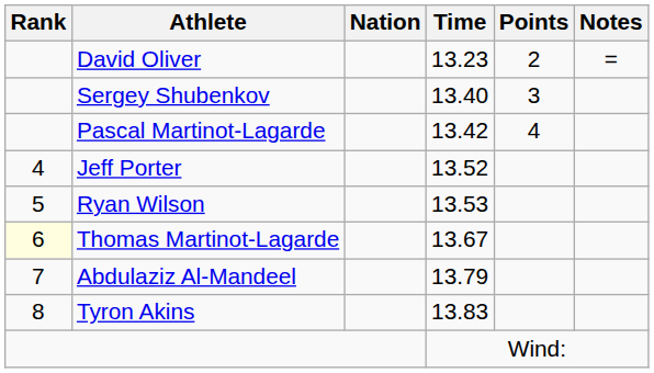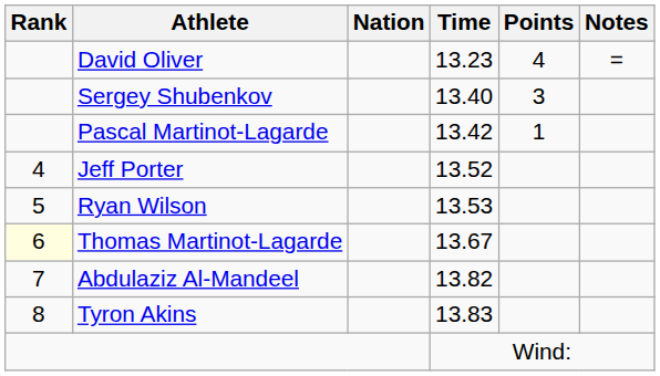 <table class="wikitable mw-datatable sortable" style="text-align:center;">
 <tr>
 <th>Rank</th>
 <th>Athlete</th>
 <th>Nation</th>
 <th>Time</th>
 <th>Points</th>
 <th>Notes</th>
 </tr>
 <tr>
 <td></td>
 <td align=left><a href='#'>David Oliver</a></td>
 <td align=left></td>
 <td>13.23</td>
-<td>2</td>
+<td>4</td>
 <td>=</td>
 </tr>
 <tr>
 <td></td>
 <td align=left><a href='#'>Sergey Shubenkov</a></td>
 <td align=left></td>
 <td>13.40</td>
 <td>3</td>
 <td></td>
 </tr>
 <tr>
 <td></td>
 <td align=left><a href='#'>Pascal Martinot-Lagarde</a></td>
 <td align=left></td>
 <td>13.42</td>
-<td>4</td>
+<td>1</td>
 <td></td>
 </tr>
 <tr>
 <td>4</td>
 <td align=left><a href='#'>Jeff Porter</a></td>
 <td align=left></td>
 <td>13.52</td>
 <td></td>
 <td></td>
 </tr>
 <tr>
 <td>5</td>
 <td align=left><a href='#'>Ryan Wilson</a></td>
 <td align=left></td>
 <td>13.53</td>
 <td></td>
 <td></td>
 </tr>
 <tr>
 <td style="background: lightyellow;">6</td>
 <td align=left><a href='#'>Thomas Martinot-Lagarde</a></td>
 <td align=left></td>
 <td>13.67</td>
 <td></td>
 <td></td>
 </tr>
 <tr>
 <td>7</td>
 <td align=left><a href='#'>Abdulaziz Al-Mandeel</a></td>
 <td align=left></td>
-<td>13.79</td>
+<td>13.82</td>
 <td></td>
 <td></td>
 </tr>
 <tr>
 <td>8</td>
 <td align=left><a href='#'>Tyron Akins</a></td>
 <td align=left></td>
 <td>13.83</td>
 <td></td>
 <td></td>
 </tr>
 <tr class="sortbottom">
 <td colspan=3></td>
 <td colspan=3>Wind: </td>
 </tr>
 </table>
